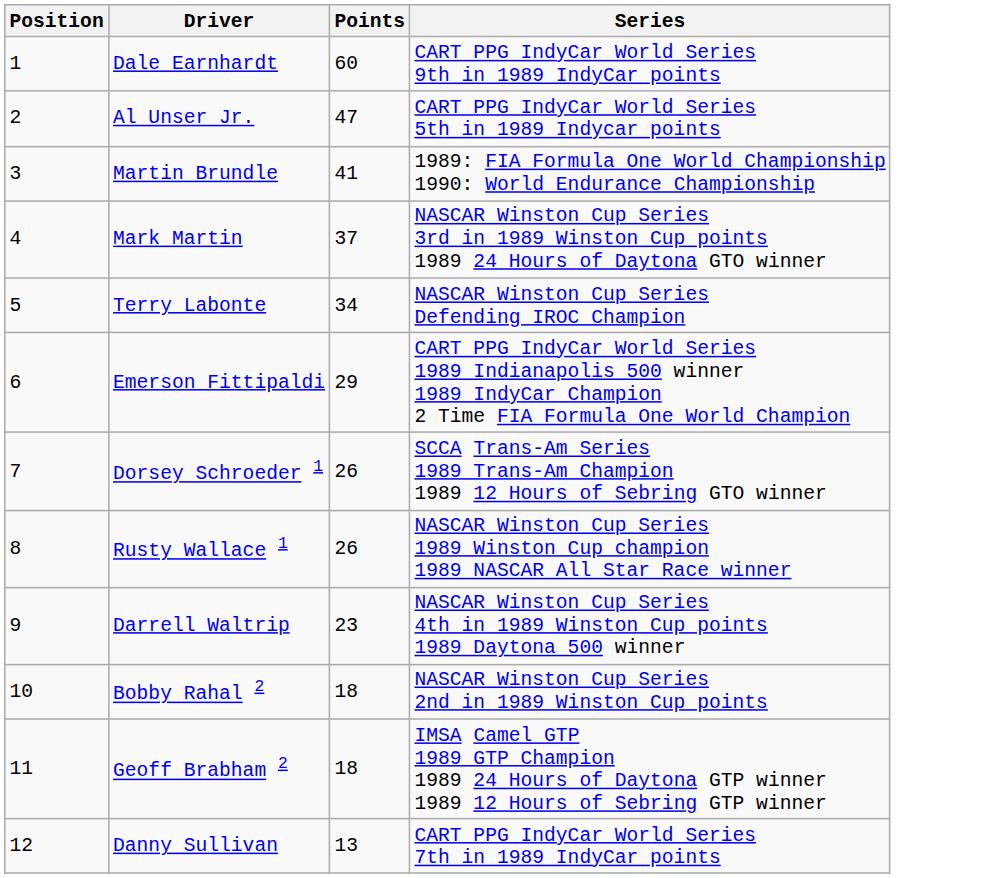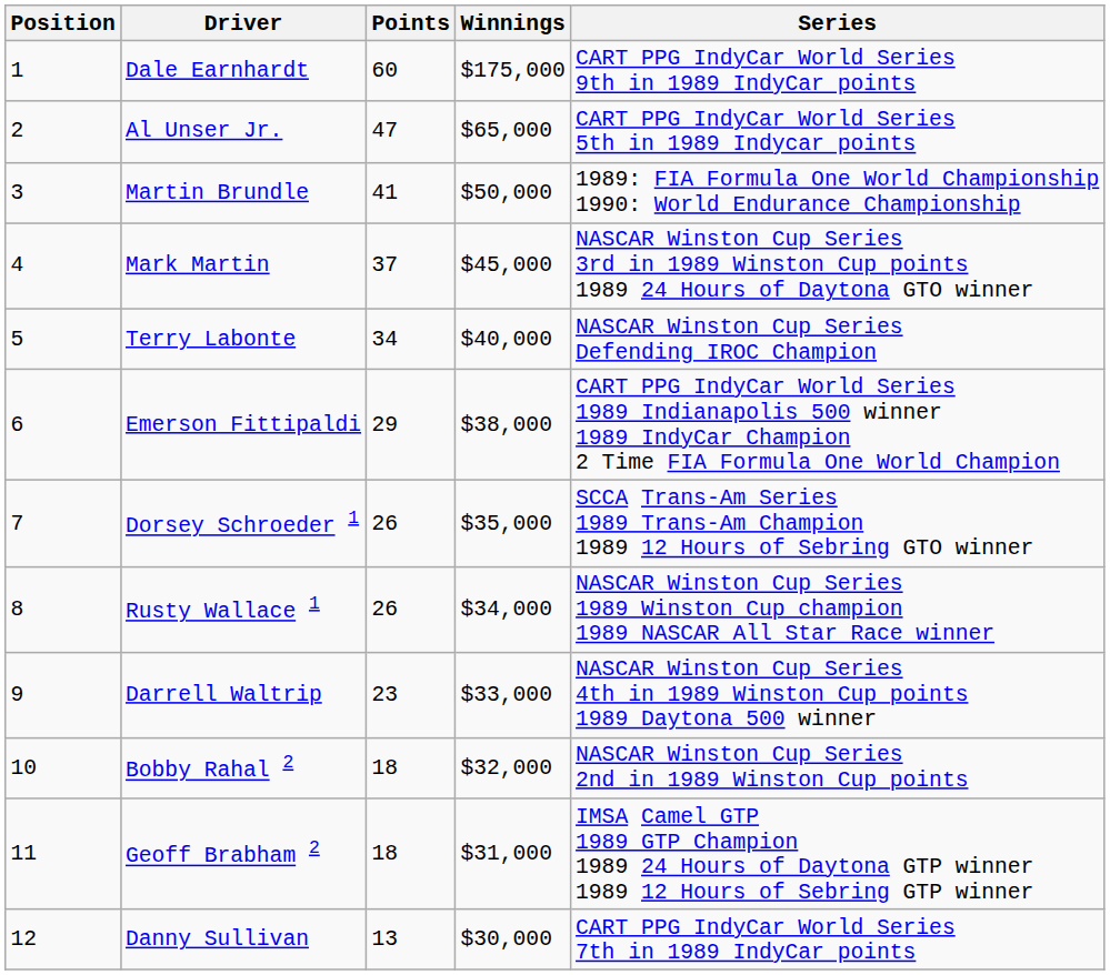 <table class="wikitable">
 <tr>
 <th><strong>Position</strong></th>
 <th><strong>Driver</strong></th>
 <th><strong>Points</strong></th>
+<th><strong>Winnings</strong></th>
 <th><strong>Series</strong></th>
 </tr>
 <tr>
 <td>1</td>
 <td> <a href='#'>Dale Earnhardt</a></td>
 <td>60</td>
+<td>$175,000</td>
 <td><a href='#'>CART PPG IndyCar World Series</a><br><a href='#'>9th in 1989 IndyCar points</a></td>
 </tr>
 <tr>
 <td>2</td>
 <td> <a href='#'>Al Unser Jr.</a></td>
 <td>47</td>
+<td>$65,000</td>
 <td><a href='#'>CART PPG IndyCar World Series</a><br><a href='#'>5th in 1989 Indycar points</a></td>
 </tr>
 <tr>
 <td>3</td>
 <td> <a href='#'>Martin Brundle</a></td>
 <td>41</td>
+<td>$50,000</td>
 <td>1989: <a href='#'>FIA Formula One World Championship</a><br>1990: <a href='#'>World Endurance Championship</a></td>
 </tr>
 <tr>
 <td>4</td>
 <td> <a href='#'>Mark Martin</a></td>
 <td>37</td>
+<td>$45,000</td>
 <td><a href='#'>NASCAR Winston Cup Series</a><br><a href='#'>3rd in 1989 Winston Cup points</a><br>1989 <a href='#'>24 Hours of Daytona</a> GTO winner</td>
 </tr>
 <tr>
 <td>5</td>
 <td> <a href='#'>Terry Labonte</a></td>
 <td>34</td>
+<td>$40,000</td>
 <td><a href='#'>NASCAR Winston Cup Series</a><br><a href='#'>Defending IROC Champion</a></td>
 </tr>
 <tr>
 <td>6</td>
 <td> <a href='#'>Emerson Fittipaldi</a></td>
 <td>29</td>
+<td>$38,000</td>
 <td><a href='#'>CART PPG IndyCar World Series</a><br><a href='#'>1989 Indianapolis 500</a> winner<br><a href='#'>1989 IndyCar Champion</a><br>2 Time <a href='#'>FIA Formula One World Champion</a></td>
 </tr>
 <tr>
 <td>7</td>
 <td> <a href='#'>Dorsey Schroeder</a> <sup><a href='#'>1</a></sup></td>
 <td>26</td>
+<td>$35,000</td>
 <td><a href='#'>SCCA</a> <a href='#'>Trans-Am Series</a><br><a href='#'>1989 Trans-Am Champion</a><br>1989 <a href='#'>12 Hours of Sebring</a> GTO winner</td>
 </tr>
 <tr>
 <td>8</td>
 <td> <a href='#'>Rusty Wallace</a> <sup><a href='#'>1</a></sup></td>
 <td>26</td>
+<td>$34,000</td>
 <td><a href='#'>NASCAR Winston Cup Series</a><br><a href='#'>1989 Winston Cup champion</a><br><a href='#'>1989 NASCAR All Star Race winner</a></td>
 </tr>
 <tr>
 <td>9</td>
 <td> <a href='#'>Darrell Waltrip</a></td>
 <td>23</td>
+<td>$33,000</td>
 <td><a href='#'>NASCAR Winston Cup Series</a><br><a href='#'>4th in 1989 Winston Cup points</a><br><a href='#'>1989 Daytona 500</a> winner</td>
 </tr>
 <tr>
 <td>10</td>
 <td> <a href='#'>Bobby Rahal</a> <sup><a href='#'>2</a></sup></td>
 <td>18</td>
+<td>$32,000</td>
 <td><a href='#'>NASCAR Winston Cup Series</a><br><a href='#'>2nd in 1989 Winston Cup points</a></td>
 </tr>
 <tr>
 <td>11</td>
 <td> <a href='#'>Geoff Brabham</a> <sup><a href='#'>2</a></sup></td>
 <td>18</td>
+<td>$31,000</td>
 <td><a href='#'>IMSA</a> <a href='#'>Camel GTP</a><br><a href='#'>1989 GTP Champion</a><br>1989 <a href='#'>24 Hours of Daytona</a> GTP winner<br>1989 <a href='#'>12 Hours of Sebring</a> GTP winner</td>
 </tr>
 <tr>
 <td>12</td>
 <td> <a href='#'>Danny Sullivan</a></td>
 <td>13</td>
+<td>$30,000</td>
 <td><a href='#'>CART PPG IndyCar World Series</a><br><a href='#'>7th in 1989 IndyCar points</a></td>
 </tr>
 </table>
